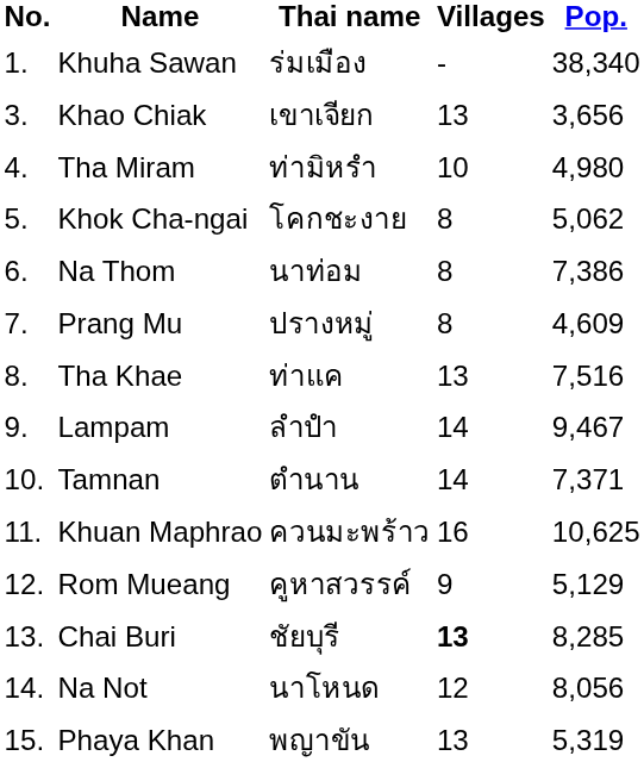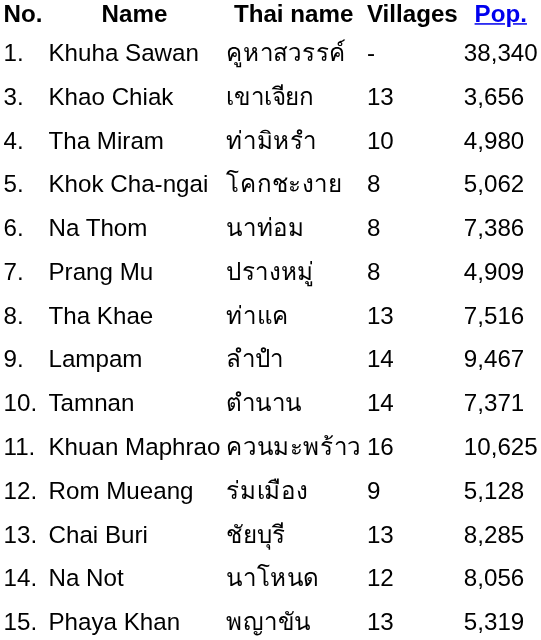 <table>
 <tr>
 <th>No.</th>
 <th>Name</th>
 <th>Thai name</th>
 <th>Villages</th>
 <th><a href='#'>Pop.</a></th>
 </tr>
 <tr>
 <td>1.</td>
 <td>Khuha Sawan</td>
-<td>ร่มเมือง</td>
+<td>คูหาสวรรค์</td>
 <td>-</td>
 <td>38,340</td>
 <td></td>
 </tr>
 <tr>
 <td>3.</td>
 <td>Khao Chiak</td>
 <td>เขาเจียก</td>
 <td>13</td>
 <td>3,656</td>
 <td></td>
 </tr>
 <tr>
 <td>4.</td>
 <td>Tha Miram</td>
 <td>ท่ามิหรำ</td>
 <td>10</td>
 <td>4,980</td>
 <td></td>
 </tr>
 <tr>
 <td>5.</td>
 <td>Khok Cha-ngai</td>
 <td>โคกชะงาย</td>
 <td>8</td>
 <td>5,062</td>
 <td></td>
 </tr>
 <tr>
 <td>6.</td>
 <td>Na Thom</td>
 <td>นาท่อม</td>
 <td>8</td>
 <td>7,386</td>
 <td></td>
 </tr>
 <tr>
 <td>7.</td>
 <td>Prang Mu</td>
 <td>ปรางหมู่</td>
 <td>8</td>
-<td>4,609</td>
+<td>4,909</td>
 <td></td>
 </tr>
 <tr>
 <td>8.</td>
 <td>Tha Khae</td>
 <td>ท่าแค</td>
 <td>13</td>
 <td>7,516</td>
 <td></td>
 </tr>
 <tr>
 <td>9.</td>
 <td>Lampam</td>
 <td>ลำปำ</td>
 <td>14</td>
 <td>9,467</td>
 <td></td>
 </tr>
 <tr>
 <td>10.</td>
 <td>Tamnan</td>
 <td>ตำนาน</td>
 <td>14</td>
 <td>7,371</td>
 <td></td>
 </tr>
 <tr>
 <td>11.</td>
 <td>Khuan Maphrao</td>
 <td>ควนมะพร้าว</td>
 <td>16</td>
 <td>10,625</td>
 <td></td>
 </tr>
 <tr>
 <td>12.</td>
 <td>Rom Mueang</td>
-<td>คูหาสวรรค์</td>
+<td>ร่มเมือง</td>
 <td>9</td>
-<td>5,129</td>
+<td>5,128</td>
 <td></td>
 </tr>
 <tr>
 <td>13.</td>
 <td>Chai Buri</td>
 <td>ชัยบุรี</td>
-<td><strong>13</strong></td>
+<td>13</td>
 <td>8,285</td>
 <td></td>
 </tr>
 <tr>
 <td>14.</td>
 <td>Na Not</td>
 <td>นาโหนด</td>
 <td>12</td>
 <td>8,056</td>
 <td></td>
 </tr>
 <tr>
 <td>15.</td>
 <td>Phaya Khan</td>
 <td>พญาขัน</td>
 <td>13</td>
 <td>5,319</td>
 <td></td>
 </tr>
 </table>
